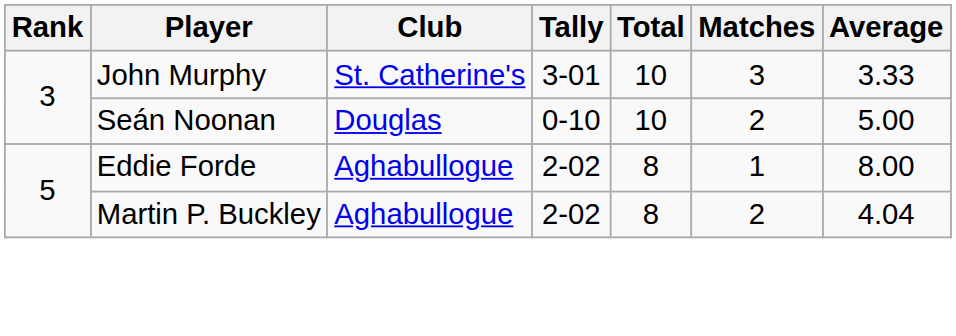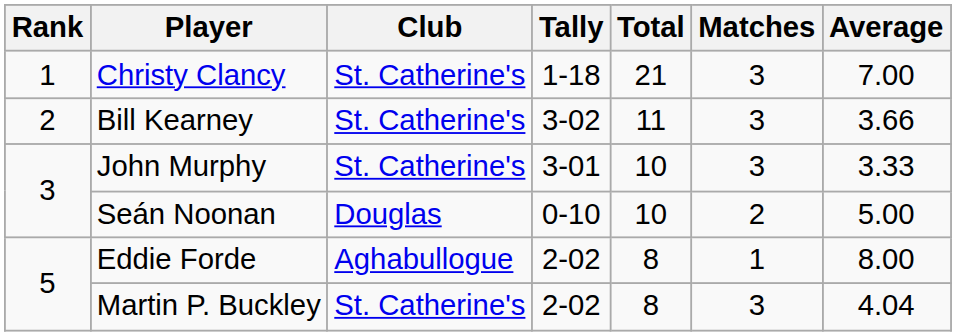 <table class="wikitable">
 <tr>
 <th>Rank</th>
 <th>Player</th>
 <th>Club</th>
 <th>Tally</th>
 <th>Total</th>
 <th>Matches</th>
 <th>Average</th>
+</tr>
+<tr>
+<td rowspan="1" style="text-align:center;">1</td>
+<td><a href='#'>Christy Clancy</a></td>
+<td><a href='#'>St. Catherine's</a></td>
+<td align=center>1-18</td>
+<td align=center>21</td>
+<td align=center>3</td>
+<td align=center>7.00</td>
+</tr>
+<tr>
+<td rowspan="1" style="text-align:center;">2</td>
+<td>Bill Kearney</td>
+<td><a href='#'>St. Catherine's</a></td>
+<td align=center>3-02</td>
+<td align=center>11</td>
+<td align=center>3</td>
+<td align=center>3.66</td>
 </tr>
 <tr>
 <td rowspan="2" style="text-align:center;">3</td>
 <td>John Murphy</td>
 <td><a href='#'>St. Catherine's</a></td>
 <td align=center>3-01</td>
 <td align=center>10</td>
 <td align=center>3</td>
 <td align=center>3.33</td>
 </tr>
 <tr>
 <td>Seán Noonan</td>
 <td><a href='#'>Douglas</a></td>
 <td align=center>0-10</td>
 <td align=center>10</td>
 <td align=center>2</td>
 <td align=center>5.00</td>
 </tr>
 <tr>
 <td rowspan="2" style="text-align:center;">5</td>
 <td>Eddie Forde</td>
 <td><a href='#'>Aghabullogue</a></td>
 <td align=center>2-02</td>
 <td align=center>8</td>
 <td align=center>1</td>
 <td align=center>8.00</td>
 </tr>
 <tr>
 <td>Martin P. Buckley</td>
-<td><a href='#'>Aghabullogue</a></td>
+<td><a href='#'>St. Catherine's</a></td>
 <td align=center>2-02</td>
 <td align=center>8</td>
-<td align=center>2</td>
+<td align=center>3</td>
 <td align=center>4.04</td>
 </tr>
 </table>
